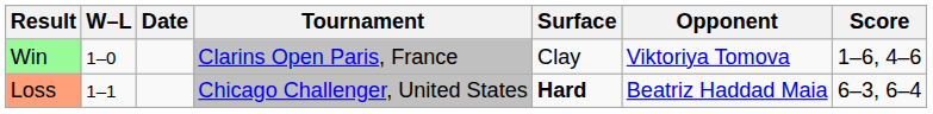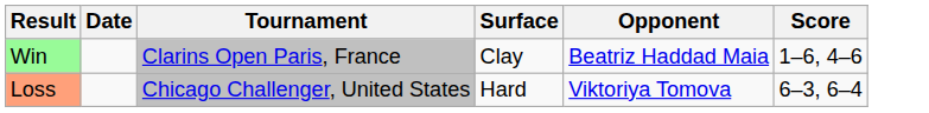 <table class="sortable wikitable">
 <tr>
 <th>Result</th>
-<th class="unsortable">W–L</th>
 <th>Date</th>
 <th>Tournament</th>
 <th>Surface</th>
 <th>Opponent</th>
 <th class="unsortable">Score</th>
 </tr>
 <tr>
 <td bgcolor=98FB98>Win</td>
-<td><small>1–0</small></td>
 <td><a href='#'></a></td>
 <td bgcolor=silver><a href='#'>Clarins Open Paris</a>, France</td>
 <td>Clay</td>
-<td> <a href='#'>Viktoriya Tomova</a></td>
+<td> <a href='#'>Beatriz Haddad Maia</a></td>
 <td>1–6, 4–6</td>
 </tr>
 <tr>
 <td bgcolor=FFA07A>Loss</td>
-<td><small>1–1</small></td>
 <td><a href='#'></a></td>
 <td bgcolor=silver><a href='#'>Chicago Challenger</a>, United States</td>
-<td><strong>Hard</strong></td>
-<td> <a href='#'>Beatriz Haddad Maia</a></td>
+<td>Hard</td>
+<td> <a href='#'>Viktoriya Tomova</a></td>
 <td>6–3, 6–4</td>
 </tr>
 </table>
